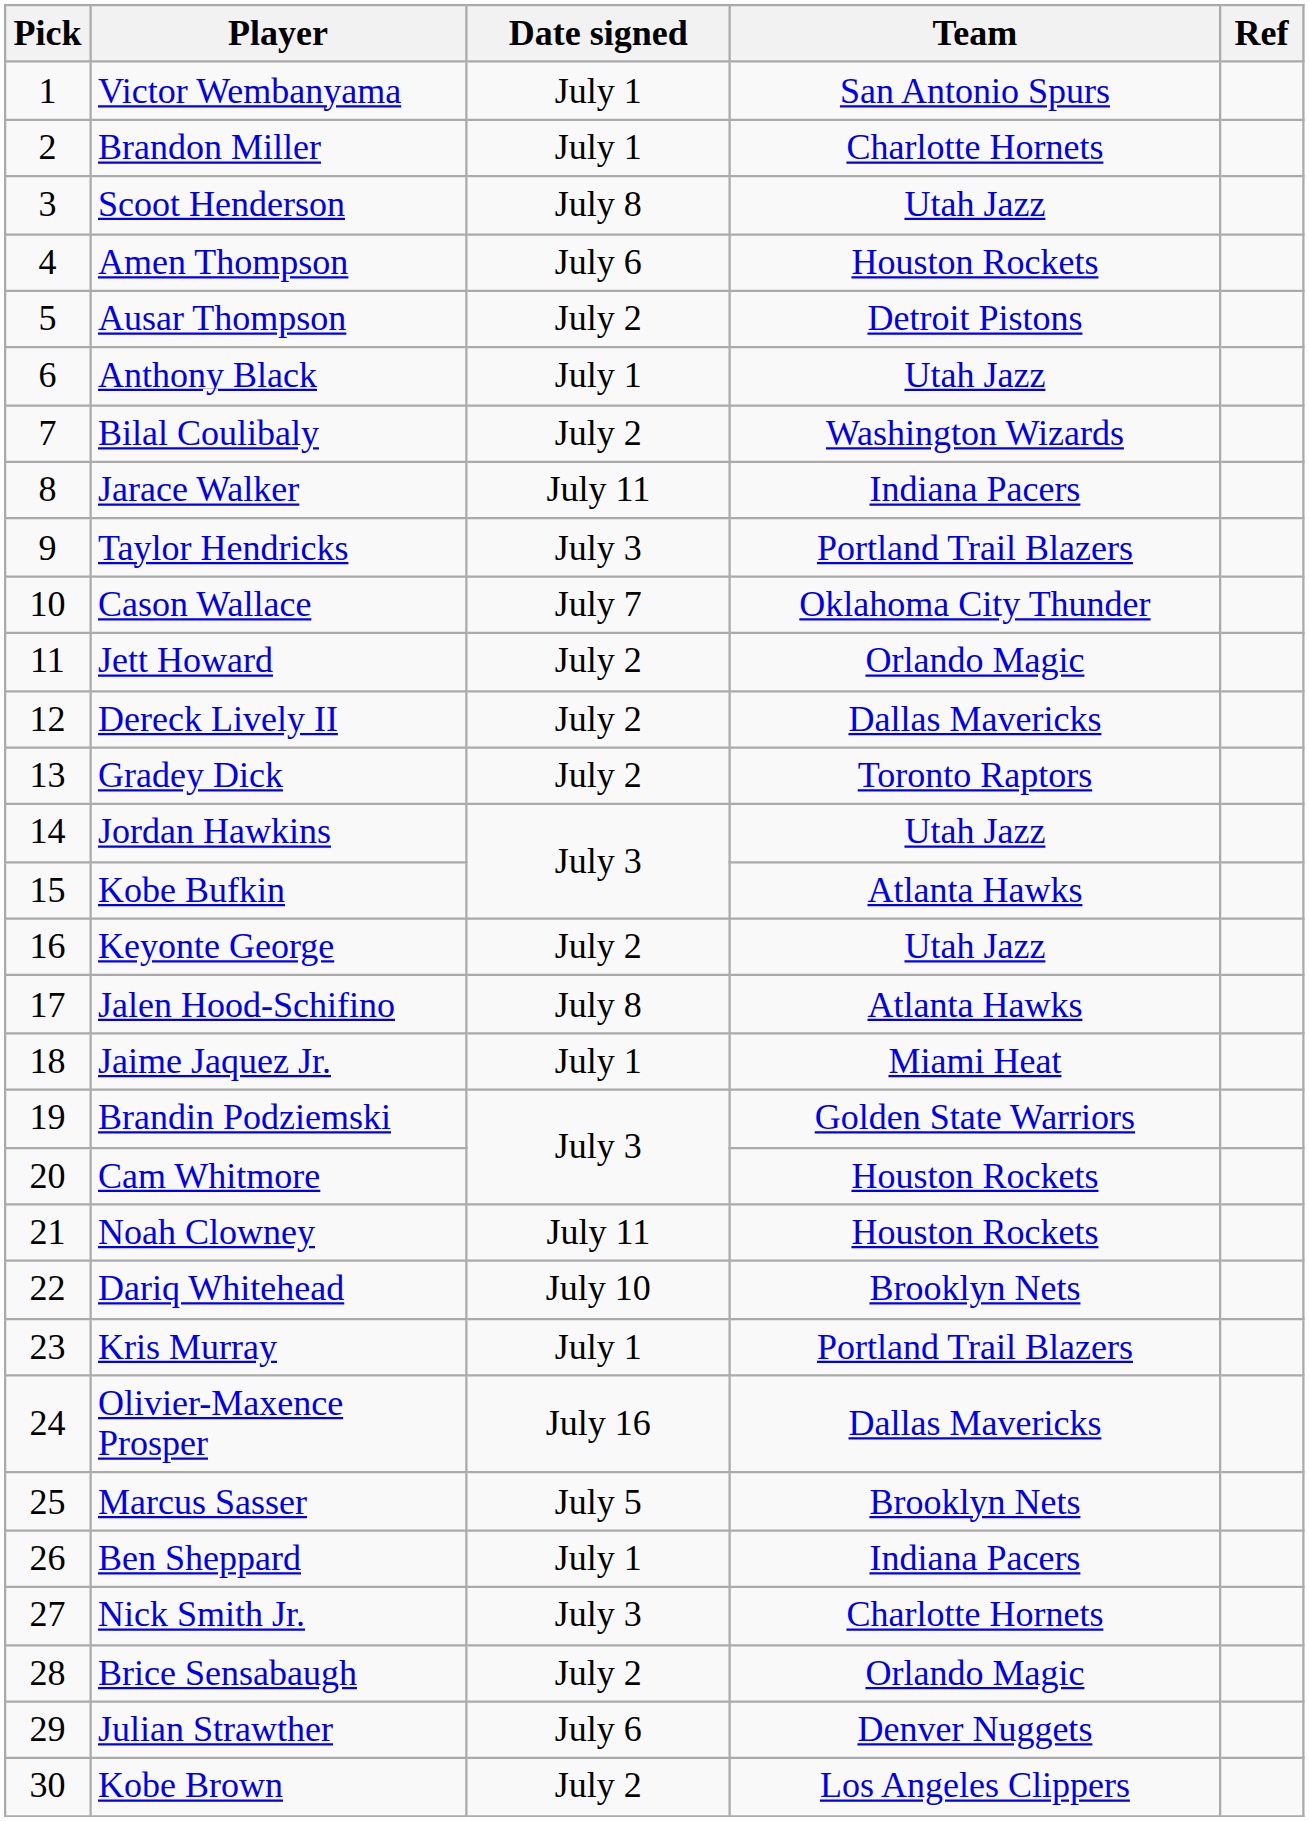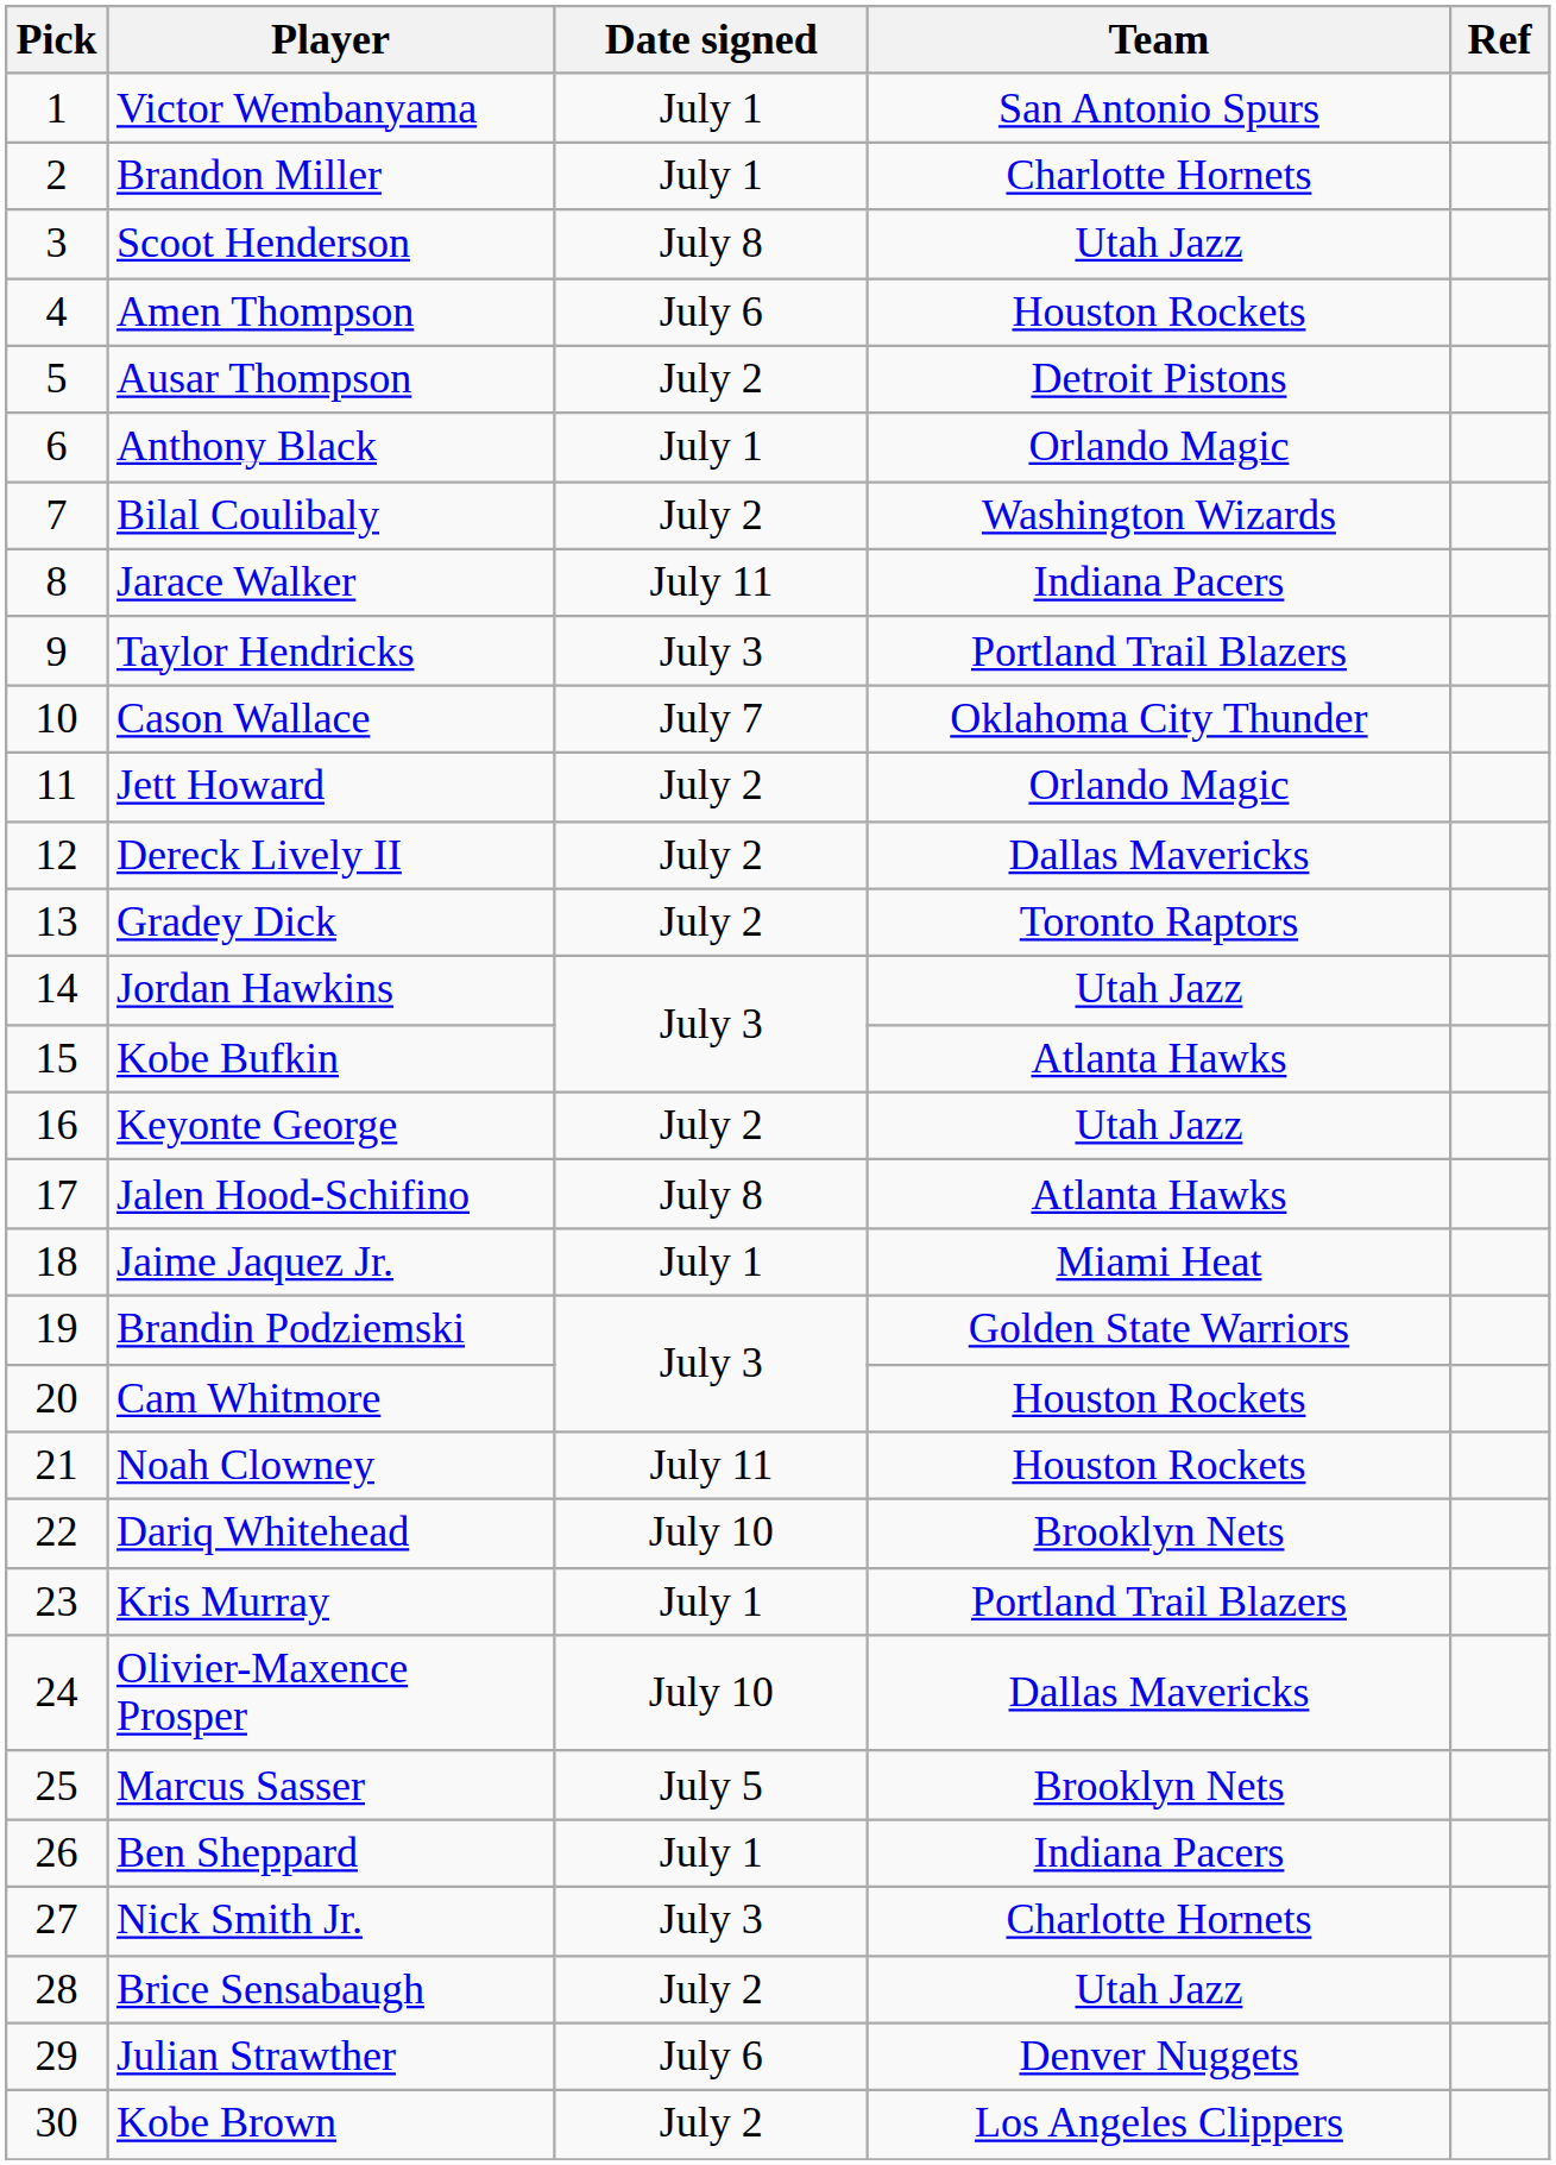 <table class="wikitable sortable" style="text-align:left">
 <tr>
 <th style="width:30px">Pick</th>
 <th style="width:160px">Player</th>
 <th style="width:110px">Date signed</th>
 <th style="width:210px">Team</th>
 <th class="unsortable" style="width:30px">Ref</th>
 </tr>
 <tr>
 <td align=center>1</td>
 <td><a href='#'>Victor Wembanyama</a></td>
 <td align=center>July 1</td>
 <td align=center><a href='#'>San Antonio Spurs</a></td>
 <td align=center></td>
 </tr>
 <tr>
 <td align=center>2</td>
 <td><a href='#'>Brandon Miller</a></td>
 <td align=center>July 1</td>
 <td align=center><a href='#'>Charlotte Hornets</a></td>
 <td align=center></td>
 </tr>
 <tr>
 <td align=center>3</td>
 <td><a href='#'>Scoot Henderson</a></td>
 <td align=center>July 8</td>
 <td align=center><a href='#'>Utah Jazz</a></td>
 <td align=center></td>
 </tr>
 <tr>
 <td align=center>4</td>
 <td><a href='#'>Amen Thompson</a></td>
 <td align=center>July 6</td>
 <td align=center><a href='#'>Houston Rockets</a></td>
 <td align=center></td>
 </tr>
 <tr>
 <td align=center>5</td>
 <td><a href='#'>Ausar Thompson</a></td>
 <td align=center>July 2</td>
 <td align=center><a href='#'>Detroit Pistons</a></td>
 <td align=center></td>
 </tr>
 <tr>
 <td align=center>6</td>
 <td><a href='#'>Anthony Black</a></td>
 <td align=center>July 1</td>
-<td align=center><a href='#'>Utah Jazz</a></td>
+<td align=center><a href='#'>Orlando Magic</a></td>
 <td align=center></td>
 </tr>
 <tr>
 <td align=center>7</td>
 <td><a href='#'>Bilal Coulibaly</a></td>
 <td align=center>July 2</td>
 <td align=center><a href='#'>Washington Wizards</a><br></td>
 <td align=center></td>
 </tr>
 <tr>
 <td align=center>8</td>
 <td><a href='#'>Jarace Walker</a></td>
 <td align=center>July 11</td>
 <td align=center><a href='#'>Indiana Pacers</a><br></td>
 <td align=center></td>
 </tr>
 <tr>
 <td align=center>9</td>
 <td><a href='#'>Taylor Hendricks</a></td>
 <td align=center>July 3</td>
 <td align=center><a href='#'>Portland Trail Blazers</a></td>
 <td align=center></td>
 </tr>
 <tr>
 <td align=center>10</td>
 <td><a href='#'>Cason Wallace</a></td>
 <td align=center>July 7</td>
 <td align=center><a href='#'>Oklahoma City Thunder</a><br></td>
 <td align=center></td>
 </tr>
 <tr>
 <td align=center>11</td>
 <td><a href='#'>Jett Howard</a></td>
 <td align=center>July 2</td>
 <td align=center><a href='#'>Orlando Magic</a></td>
 <td align=center></td>
 </tr>
 <tr>
 <td align=center>12</td>
 <td><a href='#'>Dereck Lively II</a></td>
 <td align=center>July 2</td>
 <td align=center><a href='#'>Dallas Mavericks</a><br></td>
 <td align=center></td>
 </tr>
 <tr>
 <td align=center>13</td>
 <td><a href='#'>Gradey Dick</a></td>
 <td align=center>July 2</td>
 <td align=center><a href='#'>Toronto Raptors</a></td>
 <td align=center></td>
 </tr>
 <tr>
 <td align=center>14</td>
 <td><a href='#'>Jordan Hawkins</a></td>
 <td rowspan=2 align=center>July 3</td>
 <td align=center><a href='#'>Utah Jazz</a></td>
 <td align=center></td>
 </tr>
 <tr>
 <td align=center>15</td>
 <td><a href='#'>Kobe Bufkin</a></td>
 <td align=center><a href='#'>Atlanta Hawks</a></td>
 <td align=center></td>
 </tr>
 <tr>
 <td align=center>16</td>
 <td><a href='#'>Keyonte George</a></td>
 <td align=center>July 2</td>
 <td align=center><a href='#'>Utah Jazz</a></td>
 <td align=center></td>
 </tr>
 <tr>
 <td align=center>17</td>
 <td><a href='#'>Jalen Hood-Schifino</a></td>
 <td align=center>July 8</td>
 <td align=center><a href='#'>Atlanta Hawks</a></td>
 <td align=center></td>
 </tr>
 <tr>
 <td align=center>18</td>
 <td><a href='#'>Jaime Jaquez Jr.</a></td>
 <td align=center>July 1</td>
 <td align=center><a href='#'>Miami Heat</a></td>
 <td align=center></td>
 </tr>
 <tr>
 <td align=center>19</td>
 <td><a href='#'>Brandin Podziemski</a></td>
 <td rowspan=2 align=center>July 3</td>
 <td align=center><a href='#'>Golden State Warriors</a></td>
 <td align=center></td>
 </tr>
 <tr>
 <td align=center>20</td>
 <td><a href='#'>Cam Whitmore</a></td>
 <td align=center><a href='#'>Houston Rockets</a></td>
 <td align=center></td>
 </tr>
 <tr>
 <td align=center>21</td>
 <td><a href='#'>Noah Clowney</a></td>
 <td align=center>July 11</td>
 <td align=center><a href='#'>Houston Rockets</a></td>
 <td align=center></td>
 </tr>
 <tr>
 <td align=center>22</td>
 <td><a href='#'>Dariq Whitehead</a></td>
 <td align=center>July 10</td>
 <td align=center><a href='#'>Brooklyn Nets</a></td>
 <td align=center></td>
 </tr>
 <tr>
 <td align=center>23</td>
 <td><a href='#'>Kris Murray</a></td>
 <td align=center>July 1</td>
 <td align=center><a href='#'>Portland Trail Blazers</a></td>
 <td align=center></td>
 </tr>
 <tr>
 <td align=center>24</td>
 <td><a href='#'>Olivier-Maxence Prosper</a></td>
-<td align=center>July 16</td>
+<td align=center>July 10</td>
 <td align=center><a href='#'>Dallas Mavericks</a><br></td>
 <td align=center></td>
 </tr>
 <tr>
 <td align=center>25</td>
 <td><a href='#'>Marcus Sasser</a></td>
 <td align=center>July 5</td>
 <td align=center><a href='#'>Brooklyn Nets</a></td>
 <td align=center></td>
 </tr>
 <tr>
 <td align=center>26</td>
 <td><a href='#'>Ben Sheppard</a></td>
 <td align=center>July 1</td>
 <td align=center><a href='#'>Indiana Pacers</a></td>
 <td align=center></td>
 </tr>
 <tr>
 <td align=center>27</td>
 <td><a href='#'>Nick Smith Jr.</a></td>
 <td align=center>July 3</td>
 <td align=center><a href='#'>Charlotte Hornets</a></td>
 <td align=center></td>
 </tr>
 <tr>
 <td align=center>28</td>
 <td><a href='#'>Brice Sensabaugh</a></td>
 <td align=center>July 2</td>
-<td align=center><a href='#'>Orlando Magic</a></td>
+<td align=center><a href='#'>Utah Jazz</a></td>
 <td align=center></td>
 </tr>
 <tr>
 <td align=center>29</td>
 <td><a href='#'>Julian Strawther</a></td>
 <td align=center>July 6</td>
 <td align=center><a href='#'>Denver Nuggets</a><br></td>
 <td align=center></td>
 </tr>
 <tr>
 <td align=center>30</td>
 <td><a href='#'>Kobe Brown</a></td>
 <td align=center>July 2</td>
 <td align=center><a href='#'>Los Angeles Clippers</a></td>
 <td align=center></td>
 </tr>
 </table>
